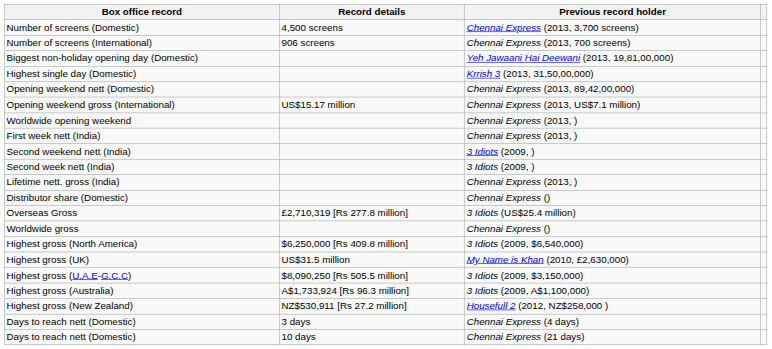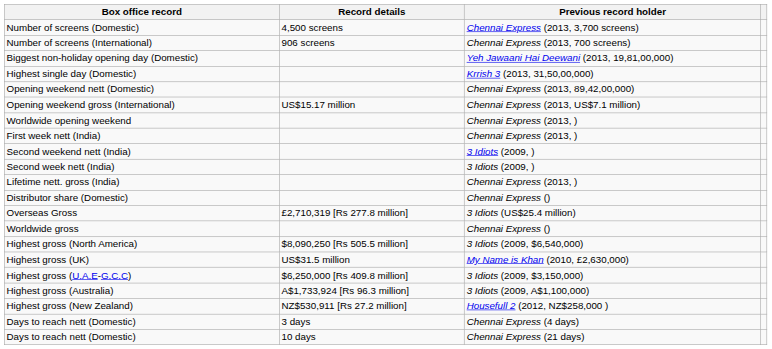 <table class="wikitable mw-collapsible " style="width:99%;">
 <tr>
 <th>Box office record</th>
 <th>Record details</th>
 <th>Previous record holder</th>
 <th></th>
 </tr>
 <tr>
 <td>Number of screens (Domestic)</td>
 <td>4,500 screens</td>
 <td><em><a href='#'>Chennai Express</a></em> (2013, 3,700 screens)</td>
 <td></td>
 </tr>
 <tr>
 <td>Number of screens (International)</td>
 <td>906 screens</td>
 <td><em>Chennai Express</em> (2013, 700 screens)</td>
 <td></td>
 </tr>
 <tr>
 <td>Biggest non-holiday opening day (Domestic)</td>
 <td></td>
 <td><em><a href='#'>Yeh Jawaani Hai Deewani</a></em> (2013, 19,81,00,000)</td>
 <td></td>
 </tr>
 <tr>
 <td>Highest single day (Domestic)</td>
 <td></td>
 <td><em><a href='#'>Krrish 3</a></em> (2013, 31,50,00,000)</td>
 <td></td>
 </tr>
 <tr>
 <td>Opening weekend nett (Domestic)</td>
 <td></td>
 <td><em>Chennai Express</em> (2013, 89,42,00,000)</td>
 <td></td>
 </tr>
 <tr>
 <td>Opening weekend gross (International)</td>
 <td>US$15.17 million</td>
 <td><em>Chennai Express</em> (2013, US$7.1 million)</td>
 <td></td>
 </tr>
 <tr>
 <td>Worldwide opening weekend</td>
 <td></td>
 <td><em>Chennai Express</em> (2013, )</td>
 <td></td>
 </tr>
 <tr>
 <td>First week nett (India)</td>
 <td></td>
 <td><em>Chennai Express</em> (2013, )</td>
 <td></td>
 </tr>
 <tr>
 <td>Second weekend nett (India)</td>
 <td></td>
 <td><em><a href='#'>3 Idiots</a></em> (2009, )</td>
 <td></td>
 </tr>
 <tr>
 <td>Second week nett (India)</td>
 <td></td>
 <td><em>3 Idiots</em> (2009, )</td>
 <td></td>
 </tr>
 <tr>
 <td>Lifetime nett. gross (India)</td>
 <td></td>
 <td><em>Chennai Express</em> (2013, )</td>
 <td></td>
 </tr>
 <tr>
 <td>Distributor share (Domestic)</td>
 <td></td>
 <td><em>Chennai Express</em> ()</td>
 <td></td>
 </tr>
 <tr>
 <td>Overseas Gross</td>
 <td>£2,710,319 [Rs 277.8 million]</td>
 <td><em>3 Idiots</em> (US$25.4 million)</td>
 <td></td>
 </tr>
 <tr>
 <td>Worldwide gross</td>
 <td></td>
 <td><em>Chennai Express</em> ()</td>
 <td></td>
 </tr>
 <tr>
 <td>Highest gross (North America)</td>
-<td>$6,250,000 [Rs 409.8 million]</td>
+<td>$8,090,250 [Rs 505.5 million]</td>
 <td><em>3 Idiots</em> (2009, $6,540,000)</td>
 <td></td>
 </tr>
 <tr>
 <td>Highest gross (UK)</td>
 <td>US$31.5 million</td>
 <td><em><a href='#'>My Name is Khan</a></em> (2010, £2,630,000)</td>
 <td></td>
 </tr>
 <tr>
 <td>Highest gross (<a href='#'>U.A.E</a>-<a href='#'>G.C.C</a>)</td>
-<td>$8,090,250 [Rs 505.5 million]</td>
+<td>$6,250,000 [Rs 409.8 million]</td>
 <td><em>3 Idiots</em> (2009, $3,150,000)</td>
 <td></td>
 </tr>
 <tr>
 <td>Highest gross (Australia)</td>
 <td>A$1,733,924 [Rs 96.3 million]</td>
 <td><em>3 Idiots</em> (2009, A$1,100,000)</td>
 <td></td>
 </tr>
 <tr>
 <td>Highest gross (New Zealand)</td>
 <td>NZ$530,911 [Rs 27.2 million]</td>
 <td><em><a href='#'>Housefull 2</a></em> (2012, NZ$258,000 )</td>
 <td></td>
 </tr>
 <tr>
 <td>Days to reach  nett (Domestic)</td>
 <td>3 days</td>
 <td><em>Chennai Express</em> (4 days)</td>
 <td></td>
 </tr>
 <tr>
 <td>Days to reach  nett (Domestic)</td>
 <td>10 days</td>
 <td><em>Chennai Express</em> (21 days)</td>
 <td></td>
 </tr>
 </table>
